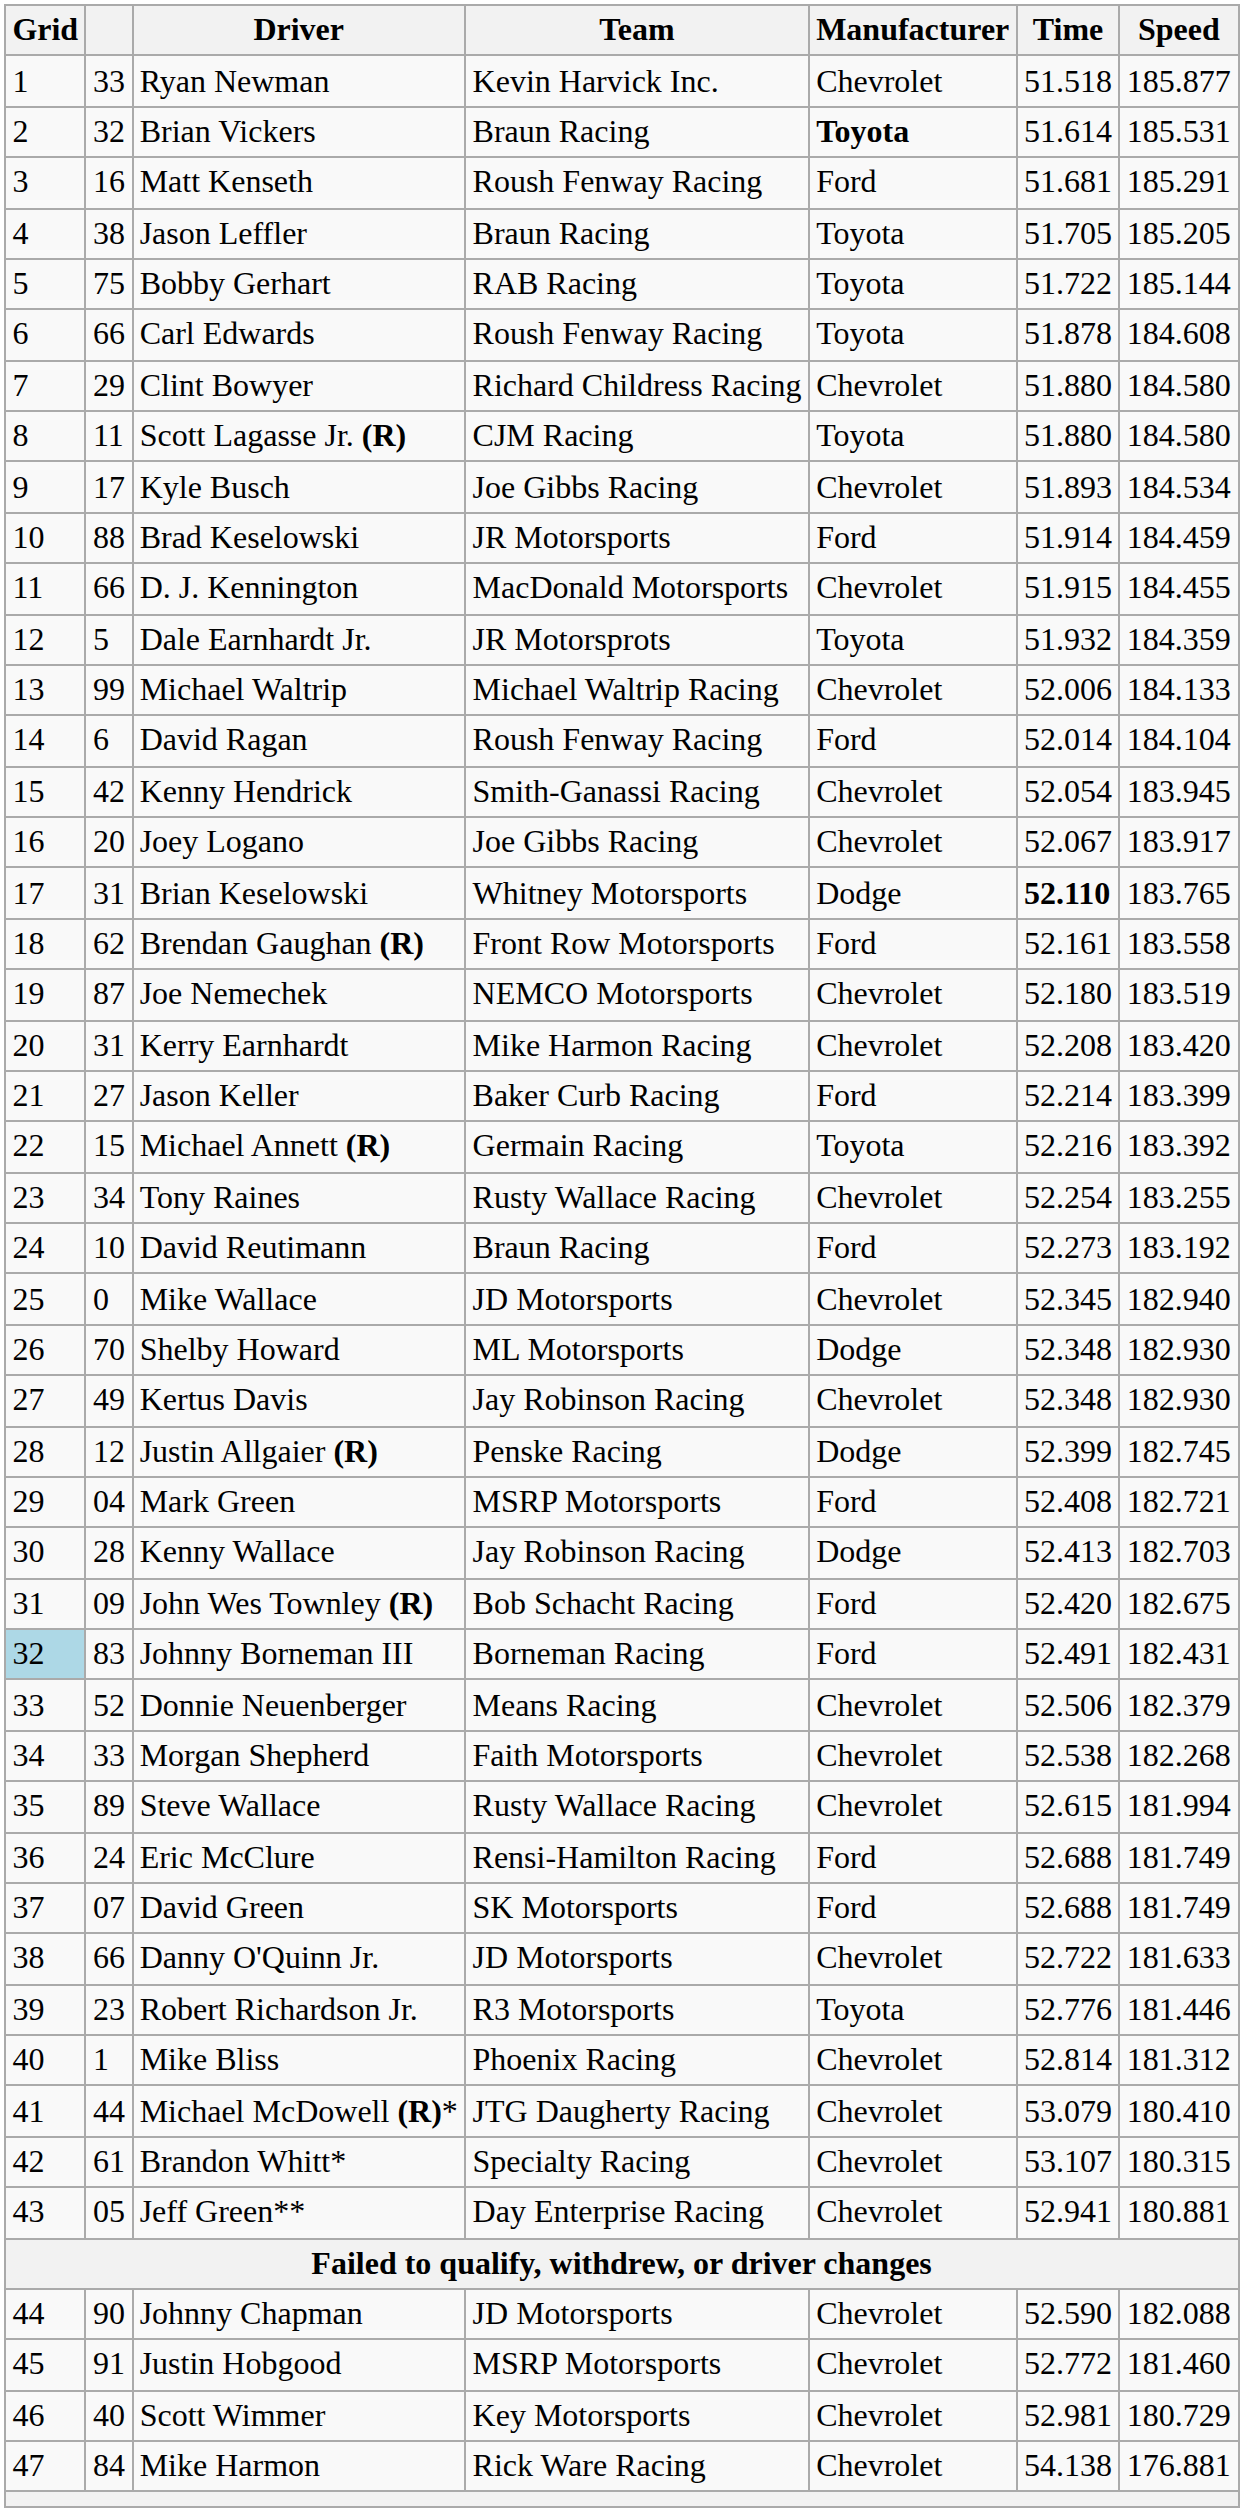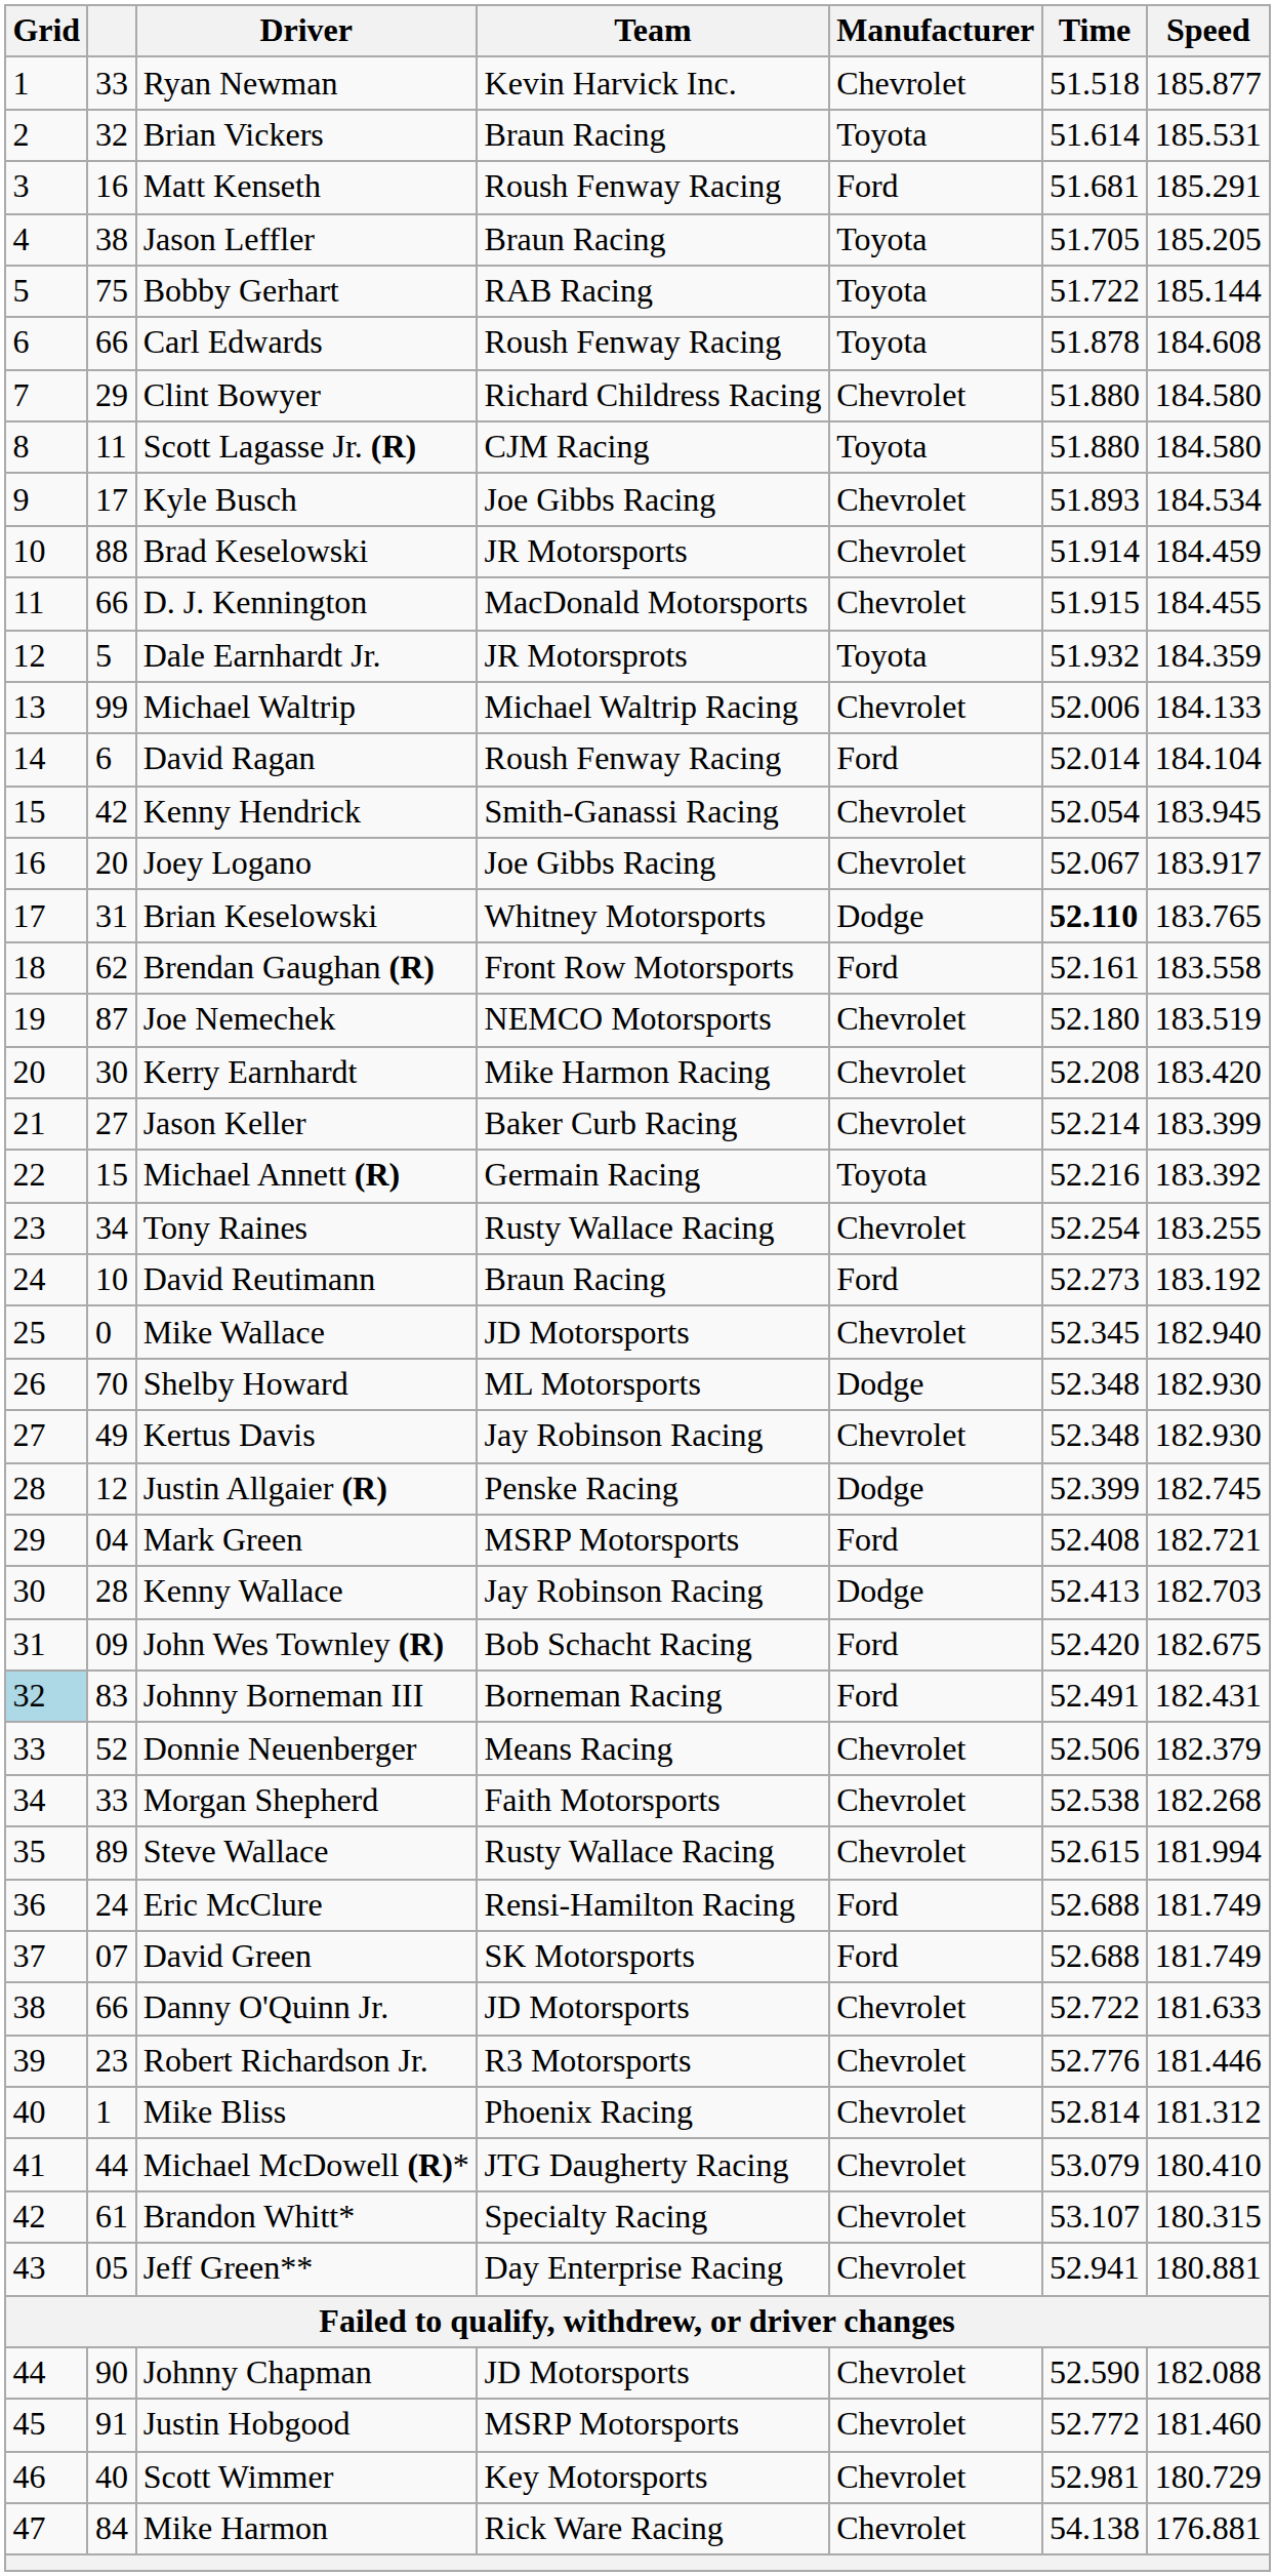 <table class="wikitable">
 <tr>
 <th>Grid</th>
 <th></th>
 <th>Driver</th>
 <th>Team</th>
 <th>Manufacturer</th>
 <th>Time</th>
 <th>Speed</th>
 </tr>
 <tr>
 <td>1</td>
 <td>33</td>
 <td>Ryan Newman</td>
 <td>Kevin Harvick Inc.</td>
 <td>Chevrolet</td>
 <td>51.518</td>
 <td>185.877</td>
 </tr>
 <tr>
 <td>2</td>
 <td>32</td>
 <td>Brian Vickers</td>
 <td>Braun Racing</td>
-<td><strong>Toyota</strong></td>
+<td>Toyota</td>
 <td>51.614</td>
 <td>185.531</td>
 </tr>
 <tr>
 <td>3</td>
 <td>16</td>
 <td>Matt Kenseth</td>
 <td>Roush Fenway Racing</td>
 <td>Ford</td>
 <td>51.681</td>
 <td>185.291</td>
 </tr>
 <tr>
 <td>4</td>
 <td>38</td>
 <td>Jason Leffler</td>
 <td>Braun Racing</td>
 <td>Toyota</td>
 <td>51.705</td>
 <td>185.205</td>
 </tr>
 <tr>
 <td>5</td>
 <td>75</td>
 <td>Bobby Gerhart</td>
 <td>RAB Racing</td>
 <td>Toyota</td>
 <td>51.722</td>
 <td>185.144</td>
 </tr>
 <tr>
 <td>6</td>
 <td>66</td>
 <td>Carl Edwards</td>
 <td>Roush Fenway Racing</td>
 <td>Toyota</td>
 <td>51.878</td>
 <td>184.608</td>
 </tr>
 <tr>
 <td>7</td>
 <td>29</td>
 <td>Clint Bowyer</td>
 <td>Richard Childress Racing</td>
 <td>Chevrolet</td>
 <td>51.880</td>
 <td>184.580</td>
 </tr>
 <tr>
 <td>8</td>
 <td>11</td>
 <td>Scott Lagasse Jr. <strong>(R)</strong></td>
 <td>CJM Racing</td>
 <td>Toyota</td>
 <td>51.880</td>
 <td>184.580</td>
 </tr>
 <tr>
 <td>9</td>
 <td>17</td>
 <td>Kyle Busch</td>
 <td>Joe Gibbs Racing</td>
 <td>Chevrolet</td>
 <td>51.893</td>
 <td>184.534</td>
 </tr>
 <tr>
 <td>10</td>
 <td>88</td>
 <td>Brad Keselowski</td>
 <td>JR Motorsports</td>
-<td>Ford</td>
+<td>Chevrolet</td>
 <td>51.914</td>
 <td>184.459</td>
 </tr>
 <tr>
 <td>11</td>
 <td>66</td>
 <td>D. J. Kennington</td>
 <td>MacDonald Motorsports</td>
 <td>Chevrolet</td>
 <td>51.915</td>
 <td>184.455</td>
 </tr>
 <tr>
 <td>12</td>
 <td>5</td>
 <td>Dale Earnhardt Jr.</td>
 <td>JR Motorsprots</td>
 <td>Toyota</td>
 <td>51.932</td>
 <td>184.359</td>
 </tr>
 <tr>
 <td>13</td>
 <td>99</td>
 <td>Michael Waltrip</td>
 <td>Michael Waltrip Racing</td>
 <td>Chevrolet</td>
 <td>52.006</td>
 <td>184.133</td>
 </tr>
 <tr>
 <td>14</td>
 <td>6</td>
 <td>David Ragan</td>
 <td>Roush Fenway Racing</td>
 <td>Ford</td>
 <td>52.014</td>
 <td>184.104</td>
 </tr>
 <tr>
 <td>15</td>
 <td>42</td>
 <td>Kenny Hendrick</td>
 <td>Smith-Ganassi Racing</td>
 <td>Chevrolet</td>
 <td>52.054</td>
 <td>183.945</td>
 </tr>
 <tr>
 <td>16</td>
 <td>20</td>
 <td>Joey Logano</td>
 <td>Joe Gibbs Racing</td>
 <td>Chevrolet</td>
 <td>52.067</td>
 <td>183.917</td>
 </tr>
 <tr>
 <td>17</td>
 <td>31</td>
 <td>Brian Keselowski</td>
 <td>Whitney Motorsports</td>
 <td>Dodge</td>
 <td><strong>52.110</strong></td>
 <td>183.765</td>
 </tr>
 <tr>
 <td>18</td>
 <td>62</td>
 <td>Brendan Gaughan <strong>(R)</strong></td>
 <td>Front Row Motorsports</td>
 <td>Ford</td>
 <td>52.161</td>
 <td>183.558</td>
 </tr>
 <tr>
 <td>19</td>
 <td>87</td>
 <td>Joe Nemechek</td>
 <td>NEMCO Motorsports</td>
 <td>Chevrolet</td>
 <td>52.180</td>
 <td>183.519</td>
 </tr>
 <tr>
 <td>20</td>
-<td>31</td>
+<td>30</td>
 <td>Kerry Earnhardt</td>
 <td>Mike Harmon Racing</td>
 <td>Chevrolet</td>
 <td>52.208</td>
 <td>183.420</td>
 </tr>
 <tr>
 <td>21</td>
 <td>27</td>
 <td>Jason Keller</td>
 <td>Baker Curb Racing</td>
-<td>Ford</td>
+<td>Chevrolet</td>
 <td>52.214</td>
 <td>183.399</td>
 </tr>
 <tr>
 <td>22</td>
 <td>15</td>
 <td>Michael Annett <strong>(R)</strong></td>
 <td>Germain Racing</td>
 <td>Toyota</td>
 <td>52.216</td>
 <td>183.392</td>
 </tr>
 <tr>
 <td>23</td>
 <td>34</td>
 <td>Tony Raines</td>
 <td>Rusty Wallace Racing</td>
 <td>Chevrolet</td>
 <td>52.254</td>
 <td>183.255</td>
 </tr>
 <tr>
 <td>24</td>
 <td>10</td>
 <td>David Reutimann</td>
 <td>Braun Racing</td>
 <td>Ford</td>
 <td>52.273</td>
 <td>183.192</td>
 </tr>
 <tr>
 <td>25</td>
 <td>0</td>
 <td>Mike Wallace</td>
 <td>JD Motorsports</td>
 <td>Chevrolet</td>
 <td>52.345</td>
 <td>182.940</td>
 </tr>
 <tr>
 <td>26</td>
 <td>70</td>
 <td>Shelby Howard</td>
 <td>ML Motorsports</td>
 <td>Dodge</td>
 <td>52.348</td>
 <td>182.930</td>
 </tr>
 <tr>
 <td>27</td>
 <td>49</td>
 <td>Kertus Davis</td>
 <td>Jay Robinson Racing</td>
 <td>Chevrolet</td>
 <td>52.348</td>
 <td>182.930</td>
 </tr>
 <tr>
 <td>28</td>
 <td>12</td>
 <td>Justin Allgaier <strong>(R)</strong></td>
 <td>Penske Racing</td>
 <td>Dodge</td>
 <td>52.399</td>
 <td>182.745</td>
 </tr>
 <tr>
 <td>29</td>
 <td>04</td>
 <td>Mark Green</td>
 <td>MSRP Motorsports</td>
 <td>Ford</td>
 <td>52.408</td>
 <td>182.721</td>
 </tr>
 <tr>
 <td>30</td>
 <td>28</td>
 <td>Kenny Wallace</td>
 <td>Jay Robinson Racing</td>
 <td>Dodge</td>
 <td>52.413</td>
 <td>182.703</td>
 </tr>
 <tr>
 <td>31</td>
 <td>09</td>
 <td>John Wes Townley <strong>(R)</strong></td>
 <td>Bob Schacht Racing</td>
 <td>Ford</td>
 <td>52.420</td>
 <td>182.675</td>
 </tr>
 <tr>
 <td style="background: lightblue;">32</td>
 <td>83</td>
 <td>Johnny Borneman III</td>
 <td>Borneman Racing</td>
 <td>Ford</td>
 <td>52.491</td>
 <td>182.431</td>
 </tr>
 <tr>
 <td>33</td>
 <td>52</td>
 <td>Donnie Neuenberger</td>
 <td>Means Racing</td>
 <td>Chevrolet</td>
 <td>52.506</td>
 <td>182.379</td>
 </tr>
 <tr>
 <td>34</td>
 <td>33</td>
 <td>Morgan Shepherd</td>
 <td>Faith Motorsports</td>
 <td>Chevrolet</td>
 <td>52.538</td>
 <td>182.268</td>
 </tr>
 <tr>
 <td>35</td>
 <td>89</td>
 <td>Steve Wallace</td>
 <td>Rusty Wallace Racing</td>
 <td>Chevrolet</td>
 <td>52.615</td>
 <td>181.994</td>
 </tr>
 <tr>
 <td>36</td>
 <td>24</td>
 <td>Eric McClure</td>
 <td>Rensi-Hamilton Racing</td>
 <td>Ford</td>
 <td>52.688</td>
 <td>181.749</td>
 </tr>
 <tr>
 <td>37</td>
 <td>07</td>
 <td>David Green</td>
 <td>SK Motorsports</td>
 <td>Ford</td>
 <td>52.688</td>
 <td>181.749</td>
 </tr>
 <tr>
 <td>38</td>
 <td>66</td>
 <td>Danny O'Quinn Jr.</td>
 <td>JD Motorsports</td>
 <td>Chevrolet</td>
 <td>52.722</td>
 <td>181.633</td>
 </tr>
 <tr>
 <td>39</td>
 <td>23</td>
 <td>Robert Richardson Jr.</td>
 <td>R3 Motorsports</td>
-<td>Toyota</td>
+<td>Chevrolet</td>
 <td>52.776</td>
 <td>181.446</td>
 </tr>
 <tr>
 <td>40</td>
 <td>1</td>
 <td>Mike Bliss</td>
 <td>Phoenix Racing</td>
 <td>Chevrolet</td>
 <td>52.814</td>
 <td>181.312</td>
 </tr>
 <tr>
 <td>41</td>
 <td>44</td>
 <td>Michael McDowell <strong>(R)</strong>*</td>
 <td>JTG Daugherty Racing</td>
 <td>Chevrolet</td>
 <td>53.079</td>
 <td>180.410</td>
 </tr>
 <tr>
 <td>42</td>
 <td>61</td>
 <td>Brandon Whitt*</td>
 <td>Specialty Racing</td>
 <td>Chevrolet</td>
 <td>53.107</td>
 <td>180.315</td>
 </tr>
 <tr>
 <td>43</td>
 <td>05</td>
 <td>Jeff Green**</td>
 <td>Day Enterprise Racing</td>
 <td>Chevrolet</td>
 <td>52.941</td>
 <td>180.881</td>
 </tr>
 <tr>
 <th colspan="7"><strong>Failed to qualify, withdrew, or driver changes</strong></th>
 </tr>
 <tr>
 <td>44</td>
 <td>90</td>
 <td>Johnny Chapman</td>
 <td>JD Motorsports</td>
 <td>Chevrolet</td>
 <td>52.590</td>
 <td>182.088</td>
 </tr>
 <tr>
 <td>45</td>
 <td>91</td>
 <td>Justin Hobgood</td>
 <td>MSRP Motorsports</td>
 <td>Chevrolet</td>
 <td>52.772</td>
 <td>181.460</td>
 </tr>
 <tr>
 <td>46</td>
 <td>40</td>
 <td>Scott Wimmer</td>
 <td>Key Motorsports</td>
 <td>Chevrolet</td>
 <td>52.981</td>
 <td>180.729</td>
 </tr>
 <tr>
 <td>47</td>
 <td>84</td>
 <td>Mike Harmon</td>
 <td>Rick Ware Racing</td>
 <td>Chevrolet</td>
 <td>54.138</td>
 <td>176.881</td>
 </tr>
 <tr>
 <th colspan="7"></th>
 </tr>
 </table>
